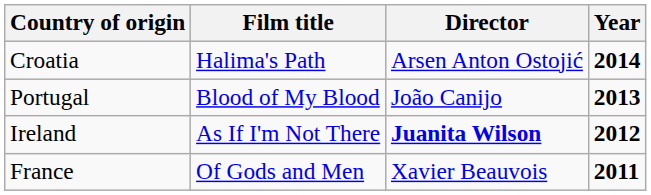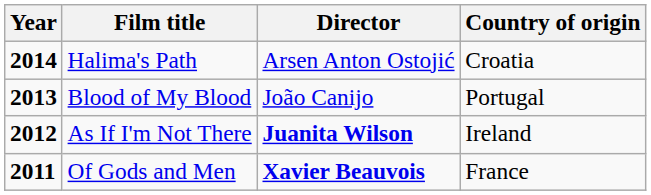 <table class="wikitable sortable">
 <tr>
-<th>Country of origin</th>
+<th>Year</th>
 <th>Film title</th>
 <th>Director</th>
-<th>Year</th>
+<th>Country of origin</th>
 </tr>
 <tr>
-<td>Croatia</td>
+<td><strong>2014</strong></td>
 <td><a href='#'>Halima's Path</a></td>
 <td><a href='#'>Arsen Anton Ostojić</a></td>
-<td><strong>2014</strong></td>
+<td>Croatia</td>
 </tr>
 <tr>
-<td>Portugal</td>
+<td><strong>2013</strong></td>
 <td><a href='#'>Blood of My Blood</a></td>
 <td><a href='#'>João Canijo</a></td>
-<td><strong>2013</strong></td>
+<td>Portugal</td>
 </tr>
 <tr>
-<td>Ireland</td>
+<td><strong>2012</strong></td>
 <td><a href='#'>As If I'm Not There</a></td>
 <td><strong><a href='#'>Juanita Wilson</a></strong></td>
-<td><strong>2012</strong></td>
+<td>Ireland</td>
 </tr>
 <tr>
+<td><strong>2011</strong></td>
+<td><a href='#'>Of Gods and Men</a></td>
+<td><strong><a href='#'>Xavier Beauvois</a></strong></td>
 <td>France</td>
-<td><a href='#'>Of Gods and Men</a></td>
-<td><a href='#'>Xavier Beauvois</a></td>
-<td><strong>2011</strong></td>
 </tr>
 </table>
